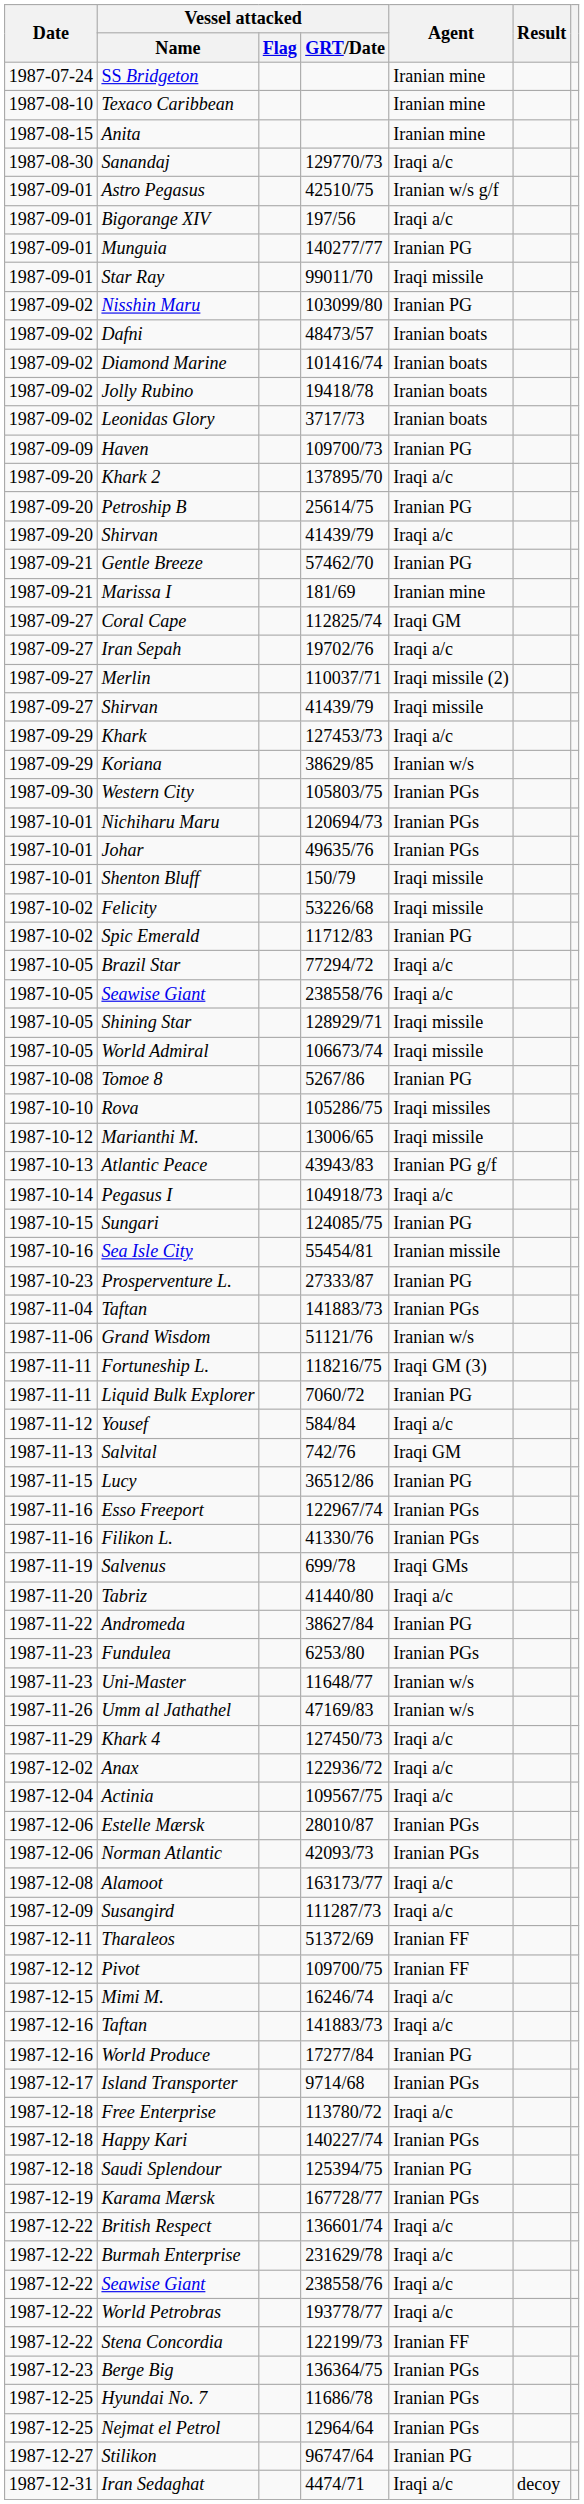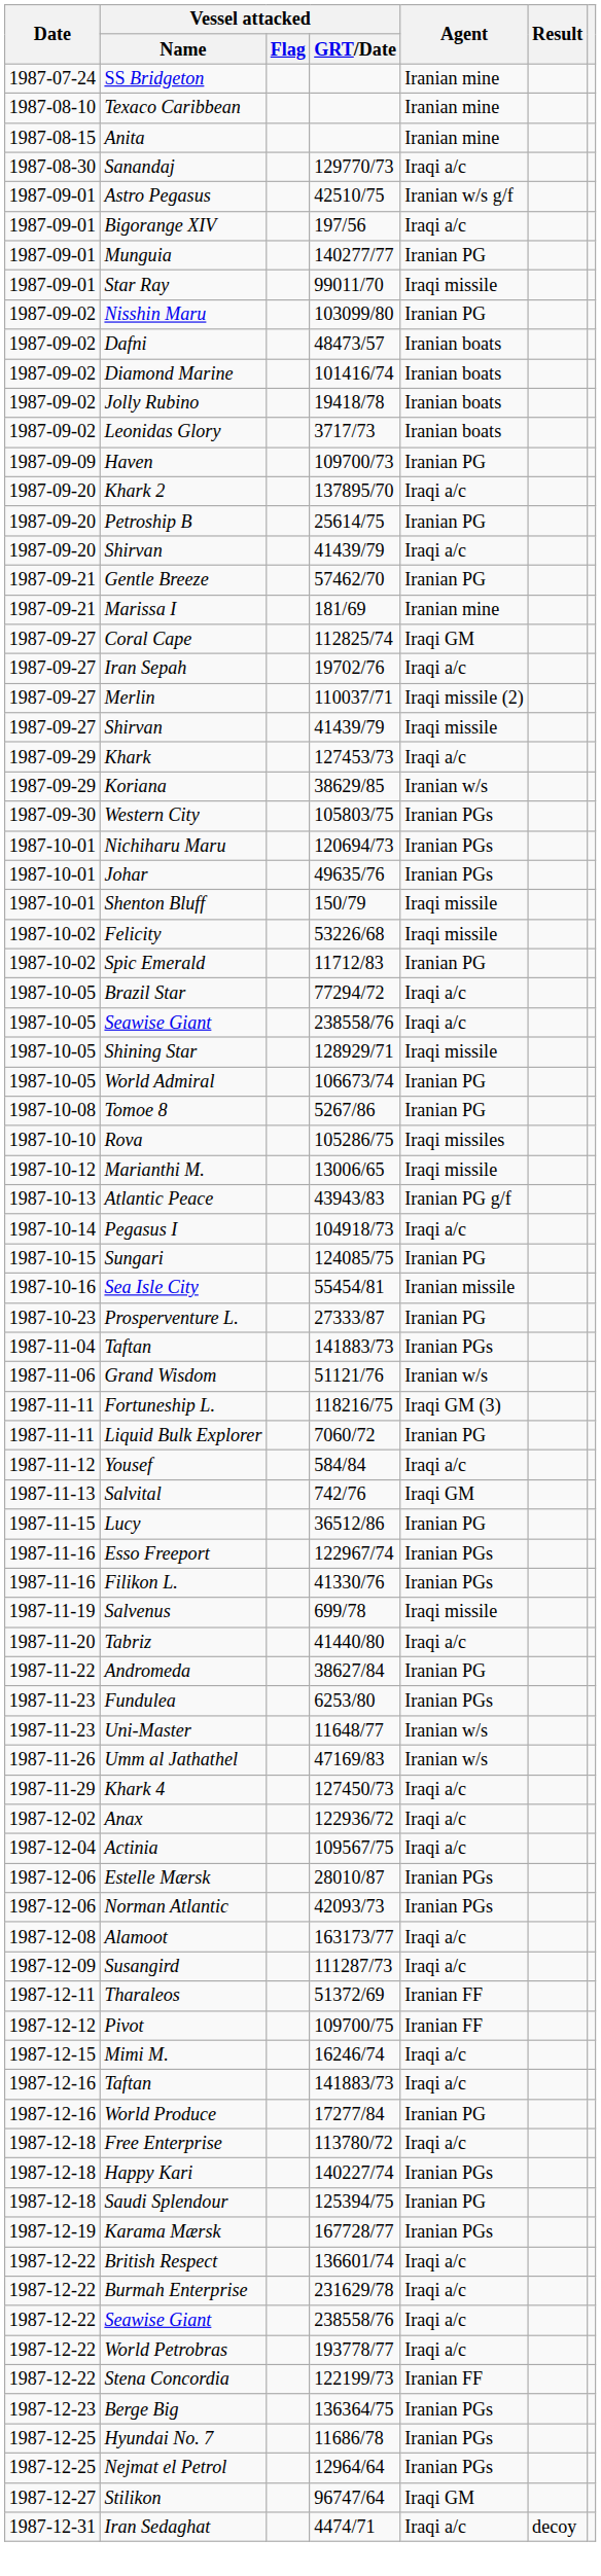 <table class="wikitable">
 <tr>
 <th rowspan=2>Date</th>
 <th colspan=3>Vessel attacked</th>
 <th rowspan=2>Agent</th>
 <th rowspan=2>Result</th>
 <th rowspan=2></th>
 </tr>
 <tr>
 <th>Name</th>
 <th><a href='#'>Flag</a></th>
 <th><a href='#'>GRT</a>/Date</th>
 </tr>
 <tr>
 <td>1987-07-24</td>
 <td><a href='#'>SS <em>Bridgeton</em></a></td>
 <td></td>
 <td></td>
 <td>Iranian mine</td>
 <td></td>
 <td></td>
 </tr>
 <tr>
 <td>1987-08-10</td>
 <td><em>Texaco Caribbean</em></td>
 <td></td>
 <td></td>
 <td>Iranian mine</td>
 <td></td>
 <td></td>
 </tr>
 <tr>
 <td>1987-08-15</td>
 <td><em>Anita</em></td>
 <td></td>
 <td></td>
 <td>Iranian mine</td>
 <td></td>
 <td></td>
 </tr>
 <tr>
 <td>1987-08-30</td>
 <td><em>Sanandaj</em></td>
 <td></td>
 <td>129770/73</td>
 <td>Iraqi a/c</td>
 <td></td>
 <td></td>
 </tr>
 <tr>
 <td>1987-09-01</td>
 <td><em>Astro Pegasus</em></td>
 <td></td>
 <td>42510/75</td>
 <td>Iranian w/s g/f</td>
 <td></td>
 <td></td>
 </tr>
 <tr>
 <td>1987-09-01</td>
 <td><em>Bigorange XIV</em></td>
 <td></td>
 <td>197/56</td>
 <td>Iraqi a/c</td>
 <td></td>
 <td></td>
 </tr>
 <tr>
 <td>1987-09-01</td>
 <td><em>Munguia</em></td>
 <td></td>
 <td>140277/77</td>
 <td>Iranian PG</td>
 <td></td>
 <td></td>
 </tr>
 <tr>
 <td>1987-09-01</td>
 <td><em>Star Ray</em></td>
 <td></td>
 <td>99011/70</td>
 <td>Iraqi missile</td>
 <td></td>
 <td></td>
 </tr>
 <tr>
 <td>1987-09-02</td>
 <td><em><a href='#'>Nisshin Maru</a></em></td>
 <td></td>
 <td>103099/80</td>
 <td>Iranian PG</td>
 <td></td>
 <td></td>
 </tr>
 <tr>
 <td>1987-09-02</td>
 <td><em>Dafni</em></td>
 <td></td>
 <td>48473/57</td>
 <td>Iranian boats</td>
 <td></td>
 <td></td>
 </tr>
 <tr>
 <td>1987-09-02</td>
 <td><em>Diamond Marine</em></td>
 <td></td>
 <td>101416/74</td>
 <td>Iranian boats</td>
 <td></td>
 <td></td>
 </tr>
 <tr>
 <td>1987-09-02</td>
 <td><em>Jolly Rubino</em></td>
 <td></td>
 <td>19418/78</td>
 <td>Iranian boats</td>
 <td></td>
 <td></td>
 </tr>
 <tr>
 <td>1987-09-02</td>
 <td><em>Leonidas Glory</em></td>
 <td></td>
 <td>3717/73</td>
 <td>Iranian boats</td>
 <td></td>
 <td></td>
 </tr>
 <tr>
 <td>1987-09-09</td>
 <td><em>Haven</em></td>
 <td></td>
 <td>109700/73</td>
 <td>Iranian PG</td>
 <td></td>
 <td></td>
 </tr>
 <tr>
 <td>1987-09-20</td>
 <td><em>Khark 2</em></td>
 <td></td>
 <td>137895/70</td>
 <td>Iraqi a/c</td>
 <td></td>
 <td></td>
 </tr>
 <tr>
 <td>1987-09-20</td>
 <td><em>Petroship B</em></td>
 <td></td>
 <td>25614/75</td>
 <td>Iranian PG</td>
 <td></td>
 <td></td>
 </tr>
 <tr>
 <td>1987-09-20</td>
 <td><em>Shirvan</em></td>
 <td></td>
 <td>41439/79</td>
 <td>Iraqi a/c</td>
 <td></td>
 <td></td>
 </tr>
 <tr>
 <td>1987-09-21</td>
 <td><em>Gentle Breeze</em></td>
 <td></td>
 <td>57462/70</td>
 <td>Iranian PG</td>
 <td></td>
 <td></td>
 </tr>
 <tr>
 <td>1987-09-21</td>
 <td><em>Marissa I</em></td>
 <td></td>
 <td>181/69</td>
 <td>Iranian mine</td>
 <td></td>
 <td></td>
 </tr>
 <tr>
 <td>1987-09-27</td>
 <td><em>Coral Cape</em></td>
 <td></td>
 <td>112825/74</td>
 <td>Iraqi GM</td>
 <td></td>
 <td></td>
 </tr>
 <tr>
 <td>1987-09-27</td>
 <td><em>Iran Sepah</em></td>
 <td></td>
 <td>19702/76</td>
 <td>Iraqi a/c</td>
 <td></td>
 <td></td>
 </tr>
 <tr>
 <td>1987-09-27</td>
 <td><em>Merlin</em></td>
 <td></td>
 <td>110037/71</td>
 <td>Iraqi missile (2)</td>
 <td></td>
 <td></td>
 </tr>
 <tr>
 <td>1987-09-27</td>
 <td><em>Shirvan</em></td>
 <td></td>
 <td>41439/79</td>
 <td>Iraqi missile</td>
 <td></td>
 <td></td>
 </tr>
 <tr>
 <td>1987-09-29</td>
 <td><em>Khark</em></td>
 <td></td>
 <td>127453/73</td>
 <td>Iraqi a/c</td>
 <td></td>
 <td></td>
 </tr>
 <tr>
 <td>1987-09-29</td>
 <td><em>Koriana</em></td>
 <td></td>
 <td>38629/85</td>
 <td>Iranian w/s</td>
 <td></td>
 <td></td>
 </tr>
 <tr>
 <td>1987-09-30</td>
 <td><em>Western City</em></td>
 <td></td>
 <td>105803/75</td>
 <td>Iranian PGs</td>
 <td></td>
 <td></td>
 </tr>
 <tr>
 <td>1987-10-01</td>
 <td><em>Nichiharu Maru</em></td>
 <td></td>
 <td>120694/73</td>
 <td>Iranian PGs</td>
 <td></td>
 <td></td>
 </tr>
 <tr>
 <td>1987-10-01</td>
 <td><em>Johar</em></td>
 <td></td>
 <td>49635/76</td>
 <td>Iranian PGs</td>
 <td></td>
 <td></td>
 </tr>
 <tr>
 <td>1987-10-01</td>
 <td><em>Shenton Bluff</em></td>
 <td></td>
 <td>150/79</td>
 <td>Iraqi missile</td>
 <td></td>
 <td></td>
 </tr>
 <tr>
 <td>1987-10-02</td>
 <td><em>Felicity</em></td>
 <td></td>
 <td>53226/68</td>
 <td>Iraqi missile</td>
 <td></td>
 <td></td>
 </tr>
 <tr>
 <td>1987-10-02</td>
 <td><em>Spic Emerald</em></td>
 <td></td>
 <td>11712/83</td>
 <td>Iranian PG</td>
 <td></td>
 <td></td>
 </tr>
 <tr>
 <td>1987-10-05</td>
 <td><em>Brazil Star</em></td>
 <td></td>
 <td>77294/72</td>
 <td>Iraqi a/c</td>
 <td></td>
 <td></td>
 </tr>
 <tr>
 <td>1987-10-05</td>
 <td><em><a href='#'>Seawise Giant</a></em></td>
 <td></td>
 <td>238558/76</td>
 <td>Iraqi a/c</td>
 <td></td>
 <td></td>
 </tr>
 <tr>
 <td>1987-10-05</td>
 <td><em>Shining Star</em></td>
 <td></td>
 <td>128929/71</td>
 <td>Iraqi missile</td>
 <td></td>
 <td></td>
 </tr>
 <tr>
 <td>1987-10-05</td>
 <td><em>World Admiral</em></td>
 <td></td>
 <td>106673/74</td>
-<td>Iraqi missile</td>
+<td>Iranian PG</td>
 <td></td>
 <td></td>
 </tr>
 <tr>
 <td>1987-10-08</td>
 <td><em>Tomoe 8</em></td>
 <td></td>
 <td>5267/86</td>
 <td>Iranian PG</td>
 <td></td>
 <td></td>
 </tr>
 <tr>
 <td>1987-10-10</td>
 <td><em>Rova</em></td>
 <td></td>
 <td>105286/75</td>
 <td>Iraqi missiles</td>
 <td></td>
 <td></td>
 </tr>
 <tr>
 <td>1987-10-12</td>
 <td><em>Marianthi M.</em></td>
 <td></td>
 <td>13006/65</td>
 <td>Iraqi missile</td>
 <td></td>
 <td></td>
 </tr>
 <tr>
 <td>1987-10-13</td>
 <td><em>Atlantic Peace</em></td>
 <td></td>
 <td>43943/83</td>
 <td>Iranian PG g/f</td>
 <td></td>
 <td></td>
 </tr>
 <tr>
 <td>1987-10-14</td>
 <td><em>Pegasus I</em></td>
 <td></td>
 <td>104918/73</td>
 <td>Iraqi a/c</td>
 <td></td>
 <td></td>
 </tr>
 <tr>
 <td>1987-10-15</td>
 <td><em>Sungari</em></td>
 <td></td>
 <td>124085/75</td>
 <td>Iranian PG</td>
 <td></td>
 <td></td>
 </tr>
 <tr>
 <td>1987-10-16</td>
 <td><em><a href='#'>Sea Isle City</a></em></td>
 <td></td>
 <td>55454/81</td>
 <td>Iranian missile</td>
 <td></td>
 <td></td>
 </tr>
 <tr>
 <td>1987-10-23</td>
 <td><em>Prosperventure L.</em></td>
 <td></td>
 <td>27333/87</td>
 <td>Iranian PG</td>
 <td></td>
 <td></td>
 </tr>
 <tr>
 <td>1987-11-04</td>
 <td><em>Taftan</em></td>
 <td></td>
 <td>141883/73</td>
 <td>Iranian PGs</td>
 <td></td>
 <td></td>
 </tr>
 <tr>
 <td>1987-11-06</td>
 <td><em>Grand Wisdom</em></td>
 <td></td>
 <td>51121/76</td>
 <td>Iranian w/s</td>
 <td></td>
 <td></td>
 </tr>
 <tr>
 <td>1987-11-11</td>
 <td><em>Fortuneship L.</em></td>
 <td></td>
 <td>118216/75</td>
 <td>Iraqi GM (3)</td>
 <td></td>
 <td></td>
 </tr>
 <tr>
 <td>1987-11-11</td>
 <td><em>Liquid Bulk Explorer</em></td>
 <td></td>
 <td>7060/72</td>
 <td>Iranian PG</td>
 <td></td>
 <td></td>
 </tr>
 <tr>
 <td>1987-11-12</td>
 <td><em>Yousef</em></td>
 <td></td>
 <td>584/84</td>
 <td>Iraqi a/c</td>
 <td></td>
 <td></td>
 </tr>
 <tr>
 <td>1987-11-13</td>
 <td><em>Salvital</em></td>
 <td></td>
 <td>742/76</td>
 <td>Iraqi GM</td>
 <td></td>
 <td></td>
 </tr>
 <tr>
 <td>1987-11-15</td>
 <td><em>Lucy</em></td>
 <td></td>
 <td>36512/86</td>
 <td>Iranian PG</td>
 <td></td>
 <td></td>
 </tr>
 <tr>
 <td>1987-11-16</td>
 <td><em>Esso Freeport</em></td>
 <td></td>
 <td>122967/74</td>
 <td>Iranian PGs</td>
 <td></td>
 <td></td>
 </tr>
 <tr>
 <td>1987-11-16</td>
 <td><em>Filikon L.</em></td>
 <td></td>
 <td>41330/76</td>
 <td>Iranian PGs</td>
 <td></td>
 <td></td>
 </tr>
 <tr>
 <td>1987-11-19</td>
 <td><em>Salvenus</em></td>
 <td></td>
 <td>699/78</td>
-<td>Iraqi GMs</td>
+<td>Iraqi missile</td>
 <td></td>
 <td></td>
 </tr>
 <tr>
 <td>1987-11-20</td>
 <td><em>Tabriz</em></td>
 <td></td>
 <td>41440/80</td>
 <td>Iraqi a/c</td>
 <td></td>
 <td></td>
 </tr>
 <tr>
 <td>1987-11-22</td>
 <td><em>Andromeda</em></td>
 <td></td>
 <td>38627/84</td>
 <td>Iranian PG</td>
 <td></td>
 <td></td>
 </tr>
 <tr>
 <td>1987-11-23</td>
 <td><em>Fundulea</em></td>
 <td></td>
 <td>6253/80</td>
 <td>Iranian PGs</td>
 <td></td>
 <td></td>
 </tr>
 <tr>
 <td>1987-11-23</td>
 <td><em>Uni-Master</em></td>
 <td></td>
 <td>11648/77</td>
 <td>Iranian w/s</td>
 <td></td>
 <td></td>
 </tr>
 <tr>
 <td>1987-11-26</td>
 <td><em>Umm al Jathathel</em></td>
 <td></td>
 <td>47169/83</td>
 <td>Iranian w/s</td>
 <td></td>
 <td></td>
 </tr>
 <tr>
 <td>1987-11-29</td>
 <td><em>Khark 4</em></td>
 <td></td>
 <td>127450/73</td>
 <td>Iraqi a/c</td>
 <td></td>
 <td></td>
 </tr>
 <tr>
 <td>1987-12-02</td>
 <td><em>Anax</em></td>
 <td></td>
 <td>122936/72</td>
 <td>Iraqi a/c</td>
 <td></td>
 <td></td>
 </tr>
 <tr>
 <td>1987-12-04</td>
 <td><em>Actinia</em></td>
 <td></td>
 <td>109567/75</td>
 <td>Iraqi a/c</td>
 <td></td>
 <td></td>
 </tr>
 <tr>
 <td>1987-12-06</td>
 <td><em>Estelle Mærsk</em></td>
 <td></td>
 <td>28010/87</td>
 <td>Iranian PGs</td>
 <td></td>
 <td></td>
 </tr>
 <tr>
 <td>1987-12-06</td>
 <td><em>Norman Atlantic</em></td>
 <td></td>
 <td>42093/73</td>
 <td>Iranian PGs</td>
 <td></td>
 <td></td>
 </tr>
 <tr>
 <td>1987-12-08</td>
 <td><em>Alamoot</em></td>
 <td></td>
 <td>163173/77</td>
 <td>Iraqi a/c</td>
 <td></td>
 <td></td>
 </tr>
 <tr>
 <td>1987-12-09</td>
 <td><em>Susangird</em></td>
 <td></td>
 <td>111287/73</td>
 <td>Iraqi a/c</td>
 <td></td>
 <td></td>
 </tr>
 <tr>
 <td>1987-12-11</td>
 <td><em>Tharaleos</em></td>
 <td></td>
 <td>51372/69</td>
 <td>Iranian FF</td>
 <td></td>
 <td></td>
 </tr>
 <tr>
 <td>1987-12-12</td>
 <td><em>Pivot</em></td>
 <td></td>
 <td>109700/75</td>
 <td>Iranian FF</td>
 <td></td>
 <td></td>
 </tr>
 <tr>
 <td>1987-12-15</td>
 <td><em>Mimi M.</em></td>
 <td></td>
 <td>16246/74</td>
 <td>Iraqi a/c</td>
 <td></td>
 <td></td>
 </tr>
 <tr>
 <td>1987-12-16</td>
 <td><em>Taftan</em></td>
 <td></td>
 <td>141883/73</td>
 <td>Iraqi a/c</td>
 <td></td>
 <td></td>
 </tr>
 <tr>
 <td>1987-12-16</td>
 <td><em>World Produce</em></td>
 <td></td>
 <td>17277/84</td>
 <td>Iranian PG</td>
 <td></td>
 <td></td>
 </tr>
 <tr>
-<td>1987-12-17</td>
-<td><em>Island Transporter</em></td>
-<td></td>
-<td>9714/68</td>
-<td>Iranian PGs</td>
-<td></td>
-<td></td>
-</tr>
-<tr>
 <td>1987-12-18</td>
 <td><em>Free Enterprise</em></td>
 <td></td>
 <td>113780/72</td>
 <td>Iraqi a/c</td>
 <td></td>
 <td></td>
 </tr>
 <tr>
 <td>1987-12-18</td>
 <td><em>Happy Kari</em></td>
 <td></td>
 <td>140227/74</td>
 <td>Iranian PGs</td>
 <td></td>
 <td></td>
 </tr>
 <tr>
 <td>1987-12-18</td>
 <td><em>Saudi Splendour</em></td>
 <td></td>
 <td>125394/75</td>
 <td>Iranian PG</td>
 <td></td>
 <td></td>
 </tr>
 <tr>
 <td>1987-12-19</td>
 <td><em>Karama Mærsk</em></td>
 <td></td>
 <td>167728/77</td>
 <td>Iranian PGs</td>
 <td></td>
 <td></td>
 </tr>
 <tr>
 <td>1987-12-22</td>
 <td><em>British Respect</em></td>
 <td></td>
 <td>136601/74</td>
 <td>Iraqi a/c</td>
 <td></td>
 <td></td>
 </tr>
 <tr>
 <td>1987-12-22</td>
 <td><em>Burmah Enterprise</em></td>
 <td></td>
 <td>231629/78</td>
 <td>Iraqi a/c</td>
 <td></td>
 <td></td>
 </tr>
 <tr>
 <td>1987-12-22</td>
 <td><em><a href='#'>Seawise Giant</a></em></td>
 <td></td>
 <td>238558/76</td>
 <td>Iraqi a/c</td>
 <td></td>
 <td></td>
 </tr>
 <tr>
 <td>1987-12-22</td>
 <td><em>World Petrobras</em></td>
 <td></td>
 <td>193778/77</td>
 <td>Iraqi a/c</td>
 <td></td>
 <td></td>
 </tr>
 <tr>
 <td>1987-12-22</td>
 <td><em>Stena Concordia</em></td>
 <td></td>
 <td>122199/73</td>
 <td>Iranian FF</td>
 <td></td>
 <td></td>
 </tr>
 <tr>
 <td>1987-12-23</td>
 <td><em>Berge Big</em></td>
 <td></td>
 <td>136364/75</td>
 <td>Iranian PGs</td>
 <td></td>
 <td></td>
 </tr>
 <tr>
 <td>1987-12-25</td>
 <td><em>Hyundai No. 7</em></td>
 <td></td>
 <td>11686/78</td>
 <td>Iranian PGs</td>
 <td></td>
 <td></td>
 </tr>
 <tr>
 <td>1987-12-25</td>
 <td><em>Nejmat el Petrol</em></td>
 <td></td>
 <td>12964/64</td>
 <td>Iranian PGs</td>
 <td></td>
 <td></td>
 </tr>
 <tr>
 <td>1987-12-27</td>
 <td><em>Stilikon</em></td>
 <td></td>
 <td>96747/64</td>
-<td>Iranian PG</td>
+<td>Iraqi GM</td>
 <td></td>
 <td></td>
 </tr>
 <tr>
 <td>1987-12-31</td>
 <td><em>Iran Sedaghat</em></td>
 <td></td>
 <td>4474/71</td>
 <td>Iraqi a/c</td>
 <td>decoy</td>
 <td></td>
 </tr>
 </table>
